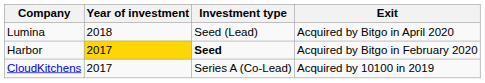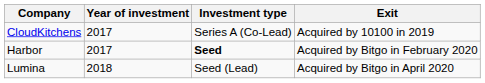 <table class="wikitable">
 <tr>
 <th>Company</th>
 <th>Year of investment</th>
 <th>Investment type</th>
 <th>Exit</th>
 </tr>
 <tr>
+<td><a href='#'>CloudKitchens</a></td>
+<td>2017</td>
+<td>Series A (Co-Lead)</td>
+<td>Acquired by 10100 in 2019</td>
+</tr>
+<tr>
+<td>Harbor</td>
+<td>2017</td>
+<td><strong>Seed</strong></td>
+<td>Acquired by Bitgo in February 2020</td>
+</tr>
+<tr>
 <td>Lumina</td>
 <td>2018</td>
 <td>Seed (Lead)</td>
 <td>Acquired by Bitgo in April 2020</td>
 </tr>
-<tr>
-<td>Harbor</td>
-<td style="background: gold;">2017</td>
-<td><strong>Seed</strong></td>
-<td>Acquired by Bitgo in February 2020</td>
-</tr>
-<tr>
-<td><a href='#'>CloudKitchens</a></td>
-<td>2017</td>
-<td>Series A (Co-Lead)</td>
-<td>Acquired by 10100 in 2019</td>
-</tr>
 </table>
